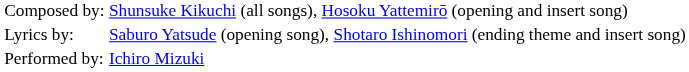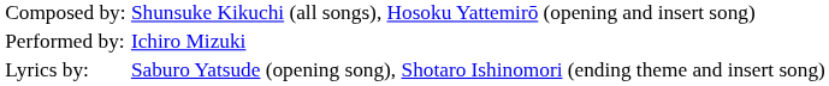 <table>
 <tr>
 <td>Composed by:</td>
 <td><a href='#'>Shunsuke Kikuchi</a> (all songs), <a href='#'>Hosoku Yattemirō</a> (opening and insert song)</td>
 </tr>
 <tr>
+<td>Performed by:</td>
+<td><a href='#'>Ichiro Mizuki</a></td>
+</tr>
+<tr>
 <td>Lyrics by:</td>
 <td><a href='#'>Saburo Yatsude</a> (opening song), <a href='#'>Shotaro Ishinomori</a> (ending theme and insert song)</td>
 </tr>
 <tr>
-<td>Performed by:</td>
-<td><a href='#'>Ichiro Mizuki</a></td>
-</tr>
-<tr>
 </tr>
 </table>
